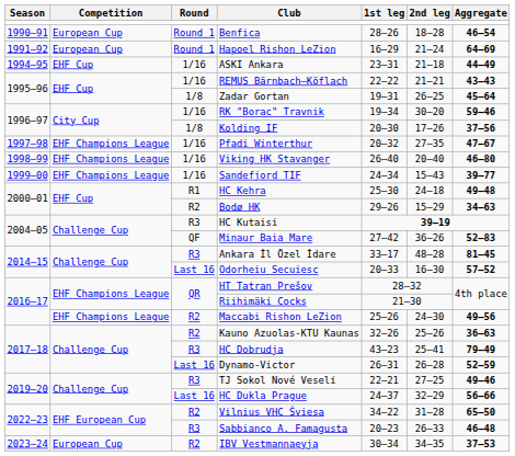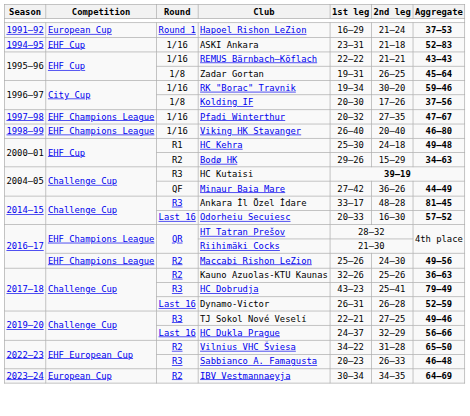 <table class="wikitable">
 <tr>
 <th>Season</th>
 <th>Competition</th>
 <th>Round</th>
 <th>Club</th>
 <th>1st leg</th>
 <th>2nd leg</th>
 <th>Aggregate</th>
 </tr>
 <tr>
 <td colspan="7" bgcolor=white></td>
 </tr>
 <tr>
-<td rowspan="1"><a href='#'>1990–91</a></td>
-<td rowspan="1"><a href='#'>European Cup</a></td>
-<td rowspan="1" style="text-align:center;"><a href='#'>Round 1</a></td>
-<td> <a href='#'>Benfica</a></td>
-<td colspan="1" style="text-align:center;">28–26</td>
-<td rowspan="1" style="text-align:center;">18–28</td>
-<td rowspan="1" style="text-align:center;"><strong>46–54</strong></td>
-</tr>
-<tr>
 <td rowspan="1"><a href='#'>1991–92</a></td>
 <td rowspan="1"><a href='#'>European Cup</a></td>
 <td rowspan="1" style="text-align:center;"><a href='#'>Round 1</a></td>
 <td> <a href='#'>Hapoel Rishon LeZion</a></td>
 <td colspan="1" style="text-align:center;">16–29</td>
 <td rowspan="1" style="text-align:center;">21–24</td>
-<td align=center><strong>64–69</strong></td>
+<td rowspan="1" style="text-align:center;"><strong>37–53</strong></td>
 </tr>
 <tr>
 <td><a href='#'>1994–95</a></td>
 <td><a href='#'>EHF Cup</a></td>
 <td align=center>1/16</td>
 <td> ASKI Ankara</td>
 <td align=center>23–31</td>
 <td align=center>21–18</td>
-<td align=center><strong>44–49</strong></td>
+<td align=center><strong>52–83</strong></td>
 </tr>
 <tr>
 <td rowspan="2">1995–96</td>
 <td rowspan="2"><a href='#'>EHF Cup</a></td>
 <td align=center>1/16</td>
 <td> <a href='#'>REMUS Bärnbach–Köflach</a></td>
 <td align=center>22–22</td>
 <td align=center>21–21</td>
 <td align=center><strong>43–43</strong></td>
 </tr>
 <tr>
 <td align=center>1/8</td>
 <td> Zadar Gortan</td>
 <td align=center>19–31</td>
 <td align=center>26–25</td>
 <td align=center><strong>45–64</strong></td>
 </tr>
 <tr>
 <td rowspan="2">1996–97</td>
 <td rowspan="2"><a href='#'>City Cup</a></td>
 <td align=center>1/16</td>
 <td> <a href='#'>RK "Borac" Travnik</a></td>
 <td align=center>19–34</td>
 <td align=center>30–20</td>
 <td align=center><strong>59–46</strong></td>
 </tr>
 <tr>
 <td align=center>1/8</td>
 <td> <a href='#'>Kolding IF</a></td>
 <td align=center>20–30</td>
 <td align=center>17–26</td>
 <td align=center><strong>37–56</strong></td>
 </tr>
 <tr>
 <td><a href='#'>1997–98</a></td>
 <td><a href='#'>EHF Champions League</a></td>
 <td align=center>1/16</td>
 <td> <a href='#'>Pfadi Winterthur</a></td>
 <td align=center>20–32</td>
 <td align=center>27–35</td>
 <td align=center><strong>47–67</strong></td>
 </tr>
 <tr>
 <td><a href='#'>1998–99</a></td>
 <td><a href='#'>EHF Champions League</a></td>
 <td align=center>1/16</td>
 <td> <a href='#'>Viking HK Stavanger</a></td>
 <td align=center>26–40</td>
 <td align=center>20–40</td>
 <td align=center><strong>46–80</strong></td>
 </tr>
 <tr>
-<td><a href='#'>1999–00</a></td>
-<td><a href='#'>EHF Champions League</a></td>
-<td align=center>1/16</td>
-<td> <a href='#'>Sandefjord TIF</a></td>
-<td align=center>24–34</td>
-<td align=center>15–43</td>
-<td align=center><strong>39–77</strong></td>
-</tr>
-<tr>
 <td rowspan="2">2000–01</td>
 <td rowspan="2"><a href='#'>EHF Cup</a></td>
 <td align=center>R1</td>
 <td> <a href='#'>HC Kehra</a></td>
 <td align=center>25–30</td>
 <td align=center>24–18</td>
 <td align=center><strong>49–48</strong></td>
 </tr>
 <tr>
 <td align=center>R2</td>
 <td> <a href='#'>Bodø HK</a></td>
 <td align=center>29–26</td>
 <td align=center>15–29</td>
 <td align=center><strong>34–63</strong></td>
 </tr>
 <tr>
 <td rowspan=2>2004–05</td>
 <td rowspan=2><a href='#'>Challenge Cup</a></td>
 <td align=center>R3</td>
 <td> HC Kutaisi</td>
 <td colspan=3 align=center><strong>39–19</strong></td>
 </tr>
 <tr>
 <td align=center>QF</td>
 <td> <a href='#'>Minaur Baia Mare</a></td>
 <td align=center>27–42</td>
 <td align=center>36–26</td>
-<td align=center><strong>52–83</strong></td>
+<td align=center><strong>44–49</strong></td>
 </tr>
 <tr>
 <td rowspan=2><a href='#'>2014–15</a></td>
 <td rowspan=2><a href='#'>Challenge Cup</a></td>
 <td align=center><a href='#'>R3</a></td>
 <td> Ankara İl Özel İdare</td>
 <td align=center>33–17</td>
 <td align=center>48–28</td>
 <td align=center><strong>81–45</strong></td>
 </tr>
 <tr>
 <td align=center><a href='#'>Last 16</a></td>
 <td> <a href='#'>Odorheiu Secuiesc</a></td>
 <td align=center>20–33</td>
 <td align=center>16–30</td>
 <td align=center><strong>57–52</strong></td>
 </tr>
 <tr>
 <td rowspan="3"><a href='#'>2016–17</a></td>
 <td rowspan="2"><a href='#'>EHF Champions League</a></td>
 <td rowspan="2" style="text-align:center;"><a href='#'>QR</a></td>
 <td> <a href='#'>HT Tatran Prešov</a></td>
 <td colspan="2" style="text-align:center;">28–32</td>
 <td rowspan="2" style="text-align:center;">4th place</td>
 </tr>
 <tr>
 <td> <a href='#'>Riihimäki Cocks</a></td>
 <td colspan="2" style="text-align:center;">21–30</td>
 </tr>
 <tr>
 <td><a href='#'>EHF Champions League</a></td>
 <td style="text-align:center;"><a href='#'>R2</a></td>
 <td> <a href='#'>Maccabi Rishon LeZion</a></td>
 <td style="text-align:center;">25–26</td>
 <td style="text-align:center;">24–30</td>
 <td style="text-align:center;"><strong>49–56</strong></td>
 </tr>
 <tr>
 <td rowspan=3><a href='#'>2017–18</a></td>
 <td rowspan=3><a href='#'>Challenge Cup</a></td>
 <td align=center><a href='#'>R2</a></td>
 <td> Kauno Azuolas-KTU Kaunas</td>
 <td align=center>32–26</td>
 <td align=center>25–26</td>
 <td align=center><strong>36–63</strong></td>
 </tr>
 <tr>
 <td align=center><a href='#'>R3</a></td>
 <td> <a href='#'>HC Dobrudja</a></td>
 <td align=center>43–23</td>
 <td align=center>25–41</td>
 <td align=center><strong>79–49</strong></td>
 </tr>
 <tr>
 <td align=center><a href='#'>Last 16</a></td>
 <td> Dynamo-Victor</td>
 <td align=center>26–31</td>
 <td align=center>26–28</td>
 <td align=center><strong>52–59</strong></td>
 </tr>
 <tr>
 <td rowspan=2><a href='#'>2019–20</a></td>
 <td rowspan=2><a href='#'>Challenge Cup</a></td>
 <td align=center><a href='#'>R3</a></td>
 <td> TJ Sokol Nové Veselí</td>
 <td align=center>22–21</td>
 <td align=center>27–25</td>
 <td align=center><strong>49–46</strong></td>
 </tr>
 <tr>
 <td align=center><a href='#'>Last 16</a></td>
 <td> <a href='#'>HC Dukla Prague</a></td>
 <td align=center>24–37</td>
 <td align=center>32–29</td>
 <td align=center><strong>56–66</strong></td>
 </tr>
 <tr>
 <td rowspan=2><a href='#'>2022–23</a></td>
 <td rowspan=2><a href='#'>EHF European Cup</a></td>
 <td align=center><a href='#'>R2</a></td>
 <td> <a href='#'>Vilnius VHC Šviesa</a></td>
 <td align=center>34–22</td>
 <td align=center>31–28</td>
 <td align=center><strong>65–50</strong></td>
 </tr>
 <tr>
 <td align=center><a href='#'>R3</a></td>
 <td> <a href='#'>Sabbianco A. Famagusta</a></td>
 <td align=center>20–23</td>
 <td align=center>26–33</td>
 <td align=center><strong>46–48</strong></td>
 </tr>
 <tr>
 <td><a href='#'>2023–24</a></td>
 <td rowspan="1"><a href='#'>European Cup</a></td>
 <td align=center><a href='#'>R2</a></td>
 <td> <a href='#'>IBV Vestmannaeyja</a></td>
 <td align=center>30–34</td>
 <td align=center>34–35</td>
-<td rowspan="1" style="text-align:center;"><strong>37–53</strong></td>
+<td align=center><strong>64–69</strong></td>
 </tr>
 </table>
